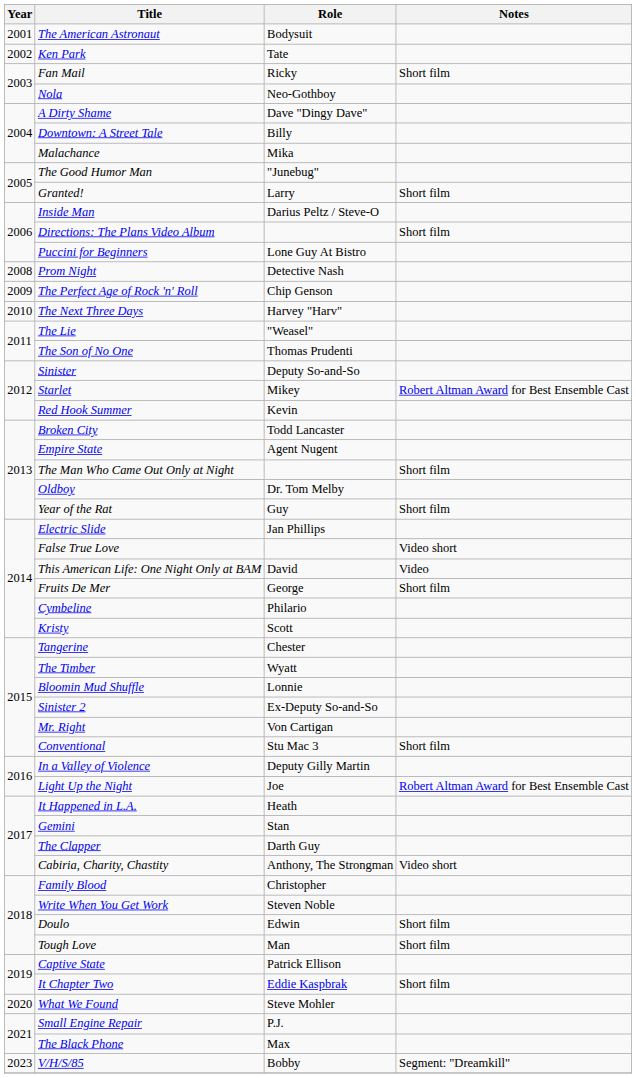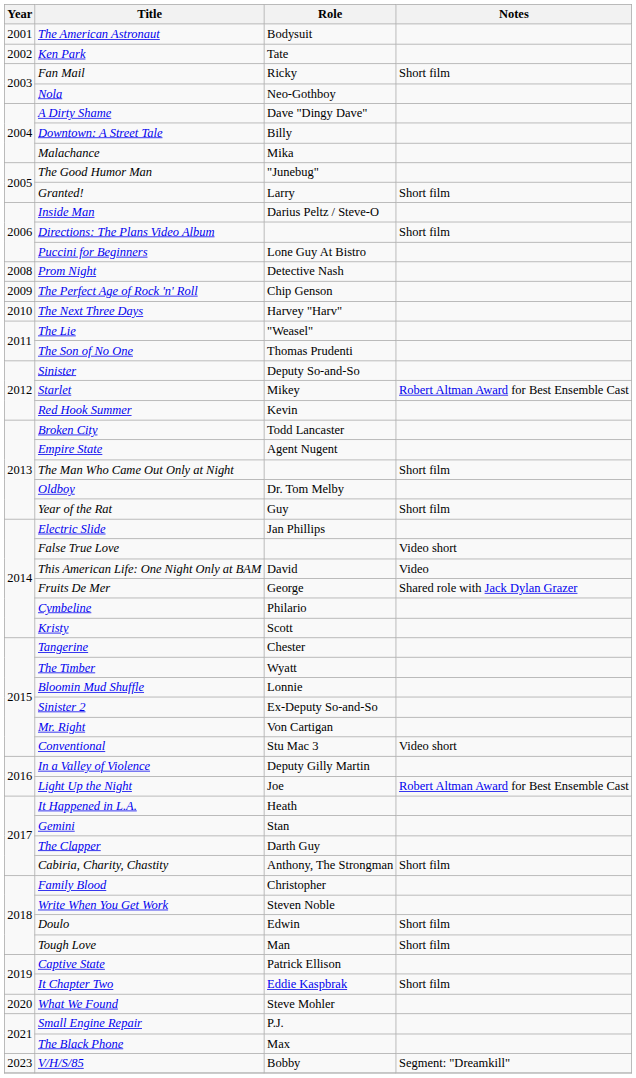 <table class="wikitable sortable">
 <tr>
 <th>Year</th>
 <th>Title</th>
 <th>Role</th>
 <th>Notes</th>
 </tr>
 <tr>
 <td>2001</td>
 <td><em><a href='#'>The American Astronaut</a></em></td>
 <td>Bodysuit</td>
 <td></td>
 </tr>
 <tr>
 <td>2002</td>
 <td><em><a href='#'>Ken Park</a></em></td>
 <td>Tate</td>
 <td></td>
 </tr>
 <tr>
 <td rowspan="2">2003</td>
 <td><em>Fan Mail</em></td>
 <td>Ricky</td>
 <td>Short film</td>
 </tr>
 <tr>
 <td><em><a href='#'>Nola</a></em></td>
 <td>Neo-Gothboy</td>
 <td></td>
 </tr>
 <tr>
 <td rowspan="3">2004</td>
 <td><em><a href='#'>A Dirty Shame</a></em></td>
 <td>Dave "Dingy Dave"</td>
 <td></td>
 </tr>
 <tr>
 <td><em><a href='#'>Downtown: A Street Tale</a></em></td>
 <td>Billy</td>
 <td></td>
 </tr>
 <tr>
 <td><em>Malachance</em></td>
 <td>Mika</td>
 <td></td>
 </tr>
 <tr>
 <td rowspan="2">2005</td>
 <td><em>The Good Humor Man</em></td>
 <td>"Junebug"</td>
 <td></td>
 </tr>
 <tr>
 <td><em>Granted!</em></td>
 <td>Larry</td>
 <td>Short film</td>
 </tr>
 <tr>
 <td rowspan="3">2006</td>
 <td><em><a href='#'>Inside Man</a></em></td>
 <td>Darius Peltz / Steve-O</td>
 <td></td>
 </tr>
 <tr>
 <td><em><a href='#'>Directions: The Plans Video Album</a></em></td>
 <td></td>
 <td>Short film</td>
 </tr>
 <tr>
 <td><em><a href='#'>Puccini for Beginners</a></em></td>
 <td>Lone Guy At Bistro</td>
 <td></td>
 </tr>
 <tr>
 <td>2008</td>
 <td><em><a href='#'>Prom Night</a></em></td>
 <td>Detective Nash</td>
 <td></td>
 </tr>
 <tr>
 <td>2009</td>
 <td><em><a href='#'>The Perfect Age of Rock 'n' Roll</a></em></td>
 <td>Chip Genson</td>
 <td></td>
 </tr>
 <tr>
 <td>2010</td>
 <td><em><a href='#'>The Next Three Days</a></em></td>
 <td>Harvey "Harv"</td>
 <td></td>
 </tr>
 <tr>
 <td rowspan="2">2011</td>
 <td><em><a href='#'>The Lie</a></em></td>
 <td>"Weasel"</td>
 <td></td>
 </tr>
 <tr>
 <td><em><a href='#'>The Son of No One</a></em></td>
 <td>Thomas Prudenti</td>
 <td></td>
 </tr>
 <tr>
 <td rowspan="3">2012</td>
 <td><em><a href='#'>Sinister</a></em></td>
 <td>Deputy So-and-So</td>
 <td></td>
 </tr>
 <tr>
 <td><em><a href='#'>Starlet</a></em></td>
 <td>Mikey</td>
 <td><a href='#'>Robert Altman Award</a> for Best Ensemble Cast</td>
 </tr>
 <tr>
 <td><em><a href='#'>Red Hook Summer</a></em></td>
 <td>Kevin</td>
 <td></td>
 </tr>
 <tr>
 <td rowspan="5">2013</td>
 <td><em><a href='#'>Broken City</a></em></td>
 <td>Todd Lancaster</td>
 <td></td>
 </tr>
 <tr>
 <td><em><a href='#'>Empire State</a></em></td>
 <td>Agent Nugent</td>
 <td></td>
 </tr>
 <tr>
 <td><em>The Man Who Came Out Only at Night</em></td>
 <td></td>
 <td>Short film</td>
 </tr>
 <tr>
 <td><em><a href='#'>Oldboy</a></em></td>
 <td>Dr. Tom Melby</td>
 <td></td>
 </tr>
 <tr>
 <td><em>Year of the Rat</em></td>
 <td>Guy</td>
 <td>Short film</td>
 </tr>
 <tr>
 <td rowspan="6">2014</td>
 <td><em><a href='#'>Electric Slide</a></em></td>
 <td>Jan Phillips</td>
 <td></td>
 </tr>
 <tr>
 <td><em>False True Love</em></td>
 <td></td>
 <td>Video short</td>
 </tr>
 <tr>
 <td><em>This American Life: One Night Only at BAM</em></td>
 <td>David</td>
 <td>Video</td>
 </tr>
 <tr>
 <td><em>Fruits De Mer</em></td>
 <td>George</td>
-<td>Short film</td>
+<td>Shared role with <a href='#'>Jack Dylan Grazer</a></td>
 </tr>
 <tr>
 <td><em><a href='#'>Cymbeline</a></em></td>
 <td>Philario</td>
 <td></td>
 </tr>
 <tr>
 <td><em><a href='#'>Kristy</a></em></td>
 <td>Scott</td>
 <td></td>
 </tr>
 <tr>
 <td rowspan="6">2015</td>
 <td><em><a href='#'>Tangerine</a></em></td>
 <td>Chester</td>
 <td></td>
 </tr>
 <tr>
 <td><em><a href='#'>The Timber</a></em></td>
 <td>Wyatt</td>
 <td></td>
 </tr>
 <tr>
 <td><em><a href='#'>Bloomin Mud Shuffle</a></em></td>
 <td>Lonnie</td>
 <td></td>
 </tr>
 <tr>
 <td><em><a href='#'>Sinister 2</a></em></td>
 <td>Ex-Deputy So-and-So</td>
 <td></td>
 </tr>
 <tr>
 <td><em><a href='#'>Mr. Right</a></em></td>
 <td>Von Cartigan</td>
 <td></td>
 </tr>
 <tr>
 <td><em><a href='#'>Conventional</a></em></td>
 <td>Stu Mac 3</td>
-<td>Short film</td>
+<td>Video short</td>
 </tr>
 <tr>
 <td rowspan="2">2016</td>
 <td><em><a href='#'>In a Valley of Violence</a></em></td>
 <td>Deputy Gilly Martin</td>
 <td></td>
 </tr>
 <tr>
 <td><em><a href='#'>Light Up the Night</a></em></td>
 <td>Joe</td>
 <td><a href='#'>Robert Altman Award</a> for Best Ensemble Cast</td>
 </tr>
 <tr>
 <td rowspan="4">2017</td>
 <td><em><a href='#'>It Happened in L.A.</a></em></td>
 <td>Heath</td>
 <td></td>
 </tr>
 <tr>
 <td><em><a href='#'>Gemini</a></em></td>
 <td>Stan</td>
 <td></td>
 </tr>
 <tr>
 <td><em><a href='#'>The Clapper</a></em></td>
 <td>Darth Guy</td>
 <td></td>
 </tr>
 <tr>
 <td><em>Cabiria, Charity, Chastity</em></td>
 <td>Anthony, The Strongman</td>
-<td>Video short</td>
+<td>Short film</td>
 </tr>
 <tr>
 <td rowspan="4">2018</td>
 <td><em><a href='#'>Family Blood</a></em></td>
 <td>Christopher</td>
 <td></td>
 </tr>
 <tr>
 <td><em><a href='#'>Write When You Get Work</a></em></td>
 <td>Steven Noble</td>
 <td></td>
 </tr>
 <tr>
 <td><em>Doulo</em></td>
 <td>Edwin</td>
 <td>Short film</td>
 </tr>
 <tr>
 <td><em>Tough Love</em></td>
 <td>Man</td>
 <td>Short film</td>
 </tr>
 <tr>
 <td rowspan="2">2019</td>
 <td><em><a href='#'>Captive State</a></em></td>
 <td>Patrick Ellison</td>
 <td></td>
 </tr>
 <tr>
 <td><em><a href='#'>It Chapter Two</a></em></td>
 <td><a href='#'>Eddie Kaspbrak</a></td>
 <td>Short film</td>
 </tr>
 <tr>
 <td>2020</td>
 <td><em><a href='#'>What We Found</a></em></td>
 <td>Steve Mohler</td>
 <td></td>
 </tr>
 <tr>
 <td rowspan="2">2021</td>
 <td><em><a href='#'>Small Engine Repair</a></em></td>
 <td>P.J.</td>
 <td></td>
 </tr>
 <tr>
 <td><em><a href='#'>The Black Phone</a></em></td>
 <td>Max</td>
 <td></td>
 </tr>
 <tr>
 <td>2023</td>
 <td><em><a href='#'>V/H/S/85</a></em></td>
 <td>Bobby</td>
 <td>Segment: "Dreamkill"</td>
 </tr>
 <tr>
 </tr>
 </table>
